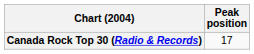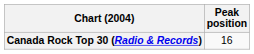 <table class="wikitable sortable plainrowheaders" style="text-align:center">
 <tr>
 <th scope="col">Chart (2004)</th>
 <th scope="col">Peak<br> position</th>
 </tr>
 <tr>
 <th scope="row">Canada Rock Top 30 (<em><a href='#'>Radio & Records</a></em>)</th>
-<td>17</td>
+<td>16</td>
 </tr>
 </table>
